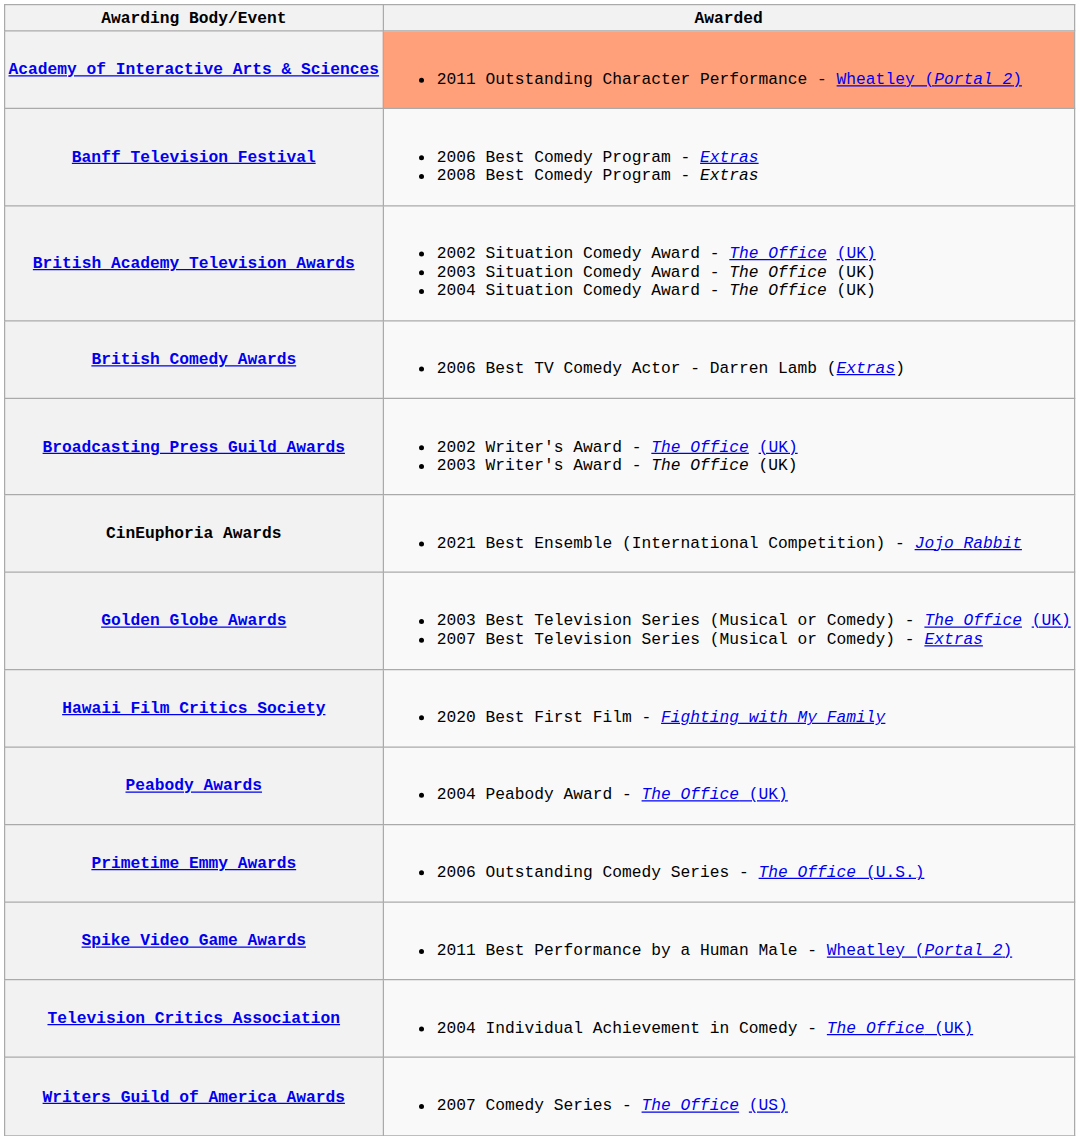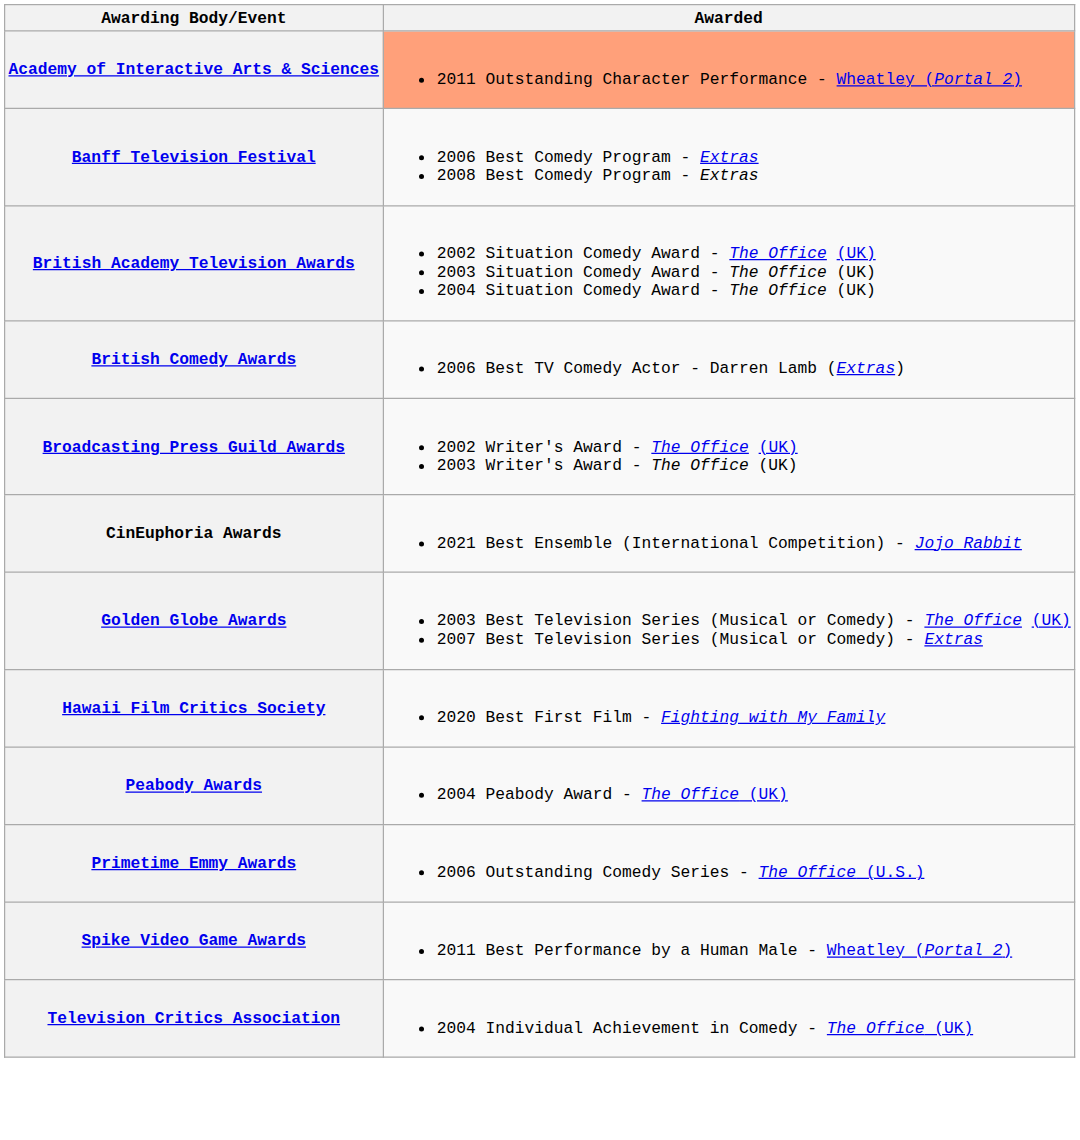 <table class="wikitable">
 <tr>
 <th>Awarding Body/Event</th>
 <th>Awarded</th>
 </tr>
 <tr>
 <th><a href='#'>Academy of Interactive Arts & Sciences</a></th>
 <td style="background: lightsalmon;"><br><ul><li>2011 Outstanding Character Performance - <a href='#'>Wheatley (<em>Portal 2</em>)</a></li></ul></td>
 </tr>
 <tr>
 <th><a href='#'>Banff Television Festival</a></th>
 <td><br><ul><li>2006 Best Comedy Program - <em><a href='#'>Extras</a></em></li><li>2008 Best Comedy Program - <em>Extras</em></li></ul></td>
 </tr>
 <tr>
 <th><a href='#'>British Academy Television Awards</a></th>
 <td><br><ul><li>2002 Situation Comedy Award - <em><a href='#'>The Office</a></em> <a href='#'>(UK)</a></li><li>2003 Situation Comedy Award - <em>The Office</em> (UK)</li><li>2004 Situation Comedy Award - <em>The Office</em> (UK)</li></ul></td>
 </tr>
 <tr>
 <th><a href='#'>British Comedy Awards</a></th>
 <td><br><ul><li>2006 Best TV Comedy Actor - Darren Lamb (<em><a href='#'>Extras</a></em>)</li></ul></td>
 </tr>
 <tr>
 <th><a href='#'>Broadcasting Press Guild Awards</a></th>
 <td><br><ul><li>2002 Writer's Award - <em><a href='#'>The Office</a></em> <a href='#'>(UK)</a></li><li>2003 Writer's Award - <em>The Office</em> (UK)</li></ul></td>
 </tr>
 <tr>
 <th>CinEuphoria Awards</th>
 <td><br><ul><li>2021 Best Ensemble (International Competition) - <em><a href='#'>Jojo Rabbit</a></em></li></ul></td>
 </tr>
 <tr>
 <th><a href='#'>Golden Globe Awards</a></th>
 <td><br><ul><li>2003 Best Television Series (Musical or Comedy) - <em><a href='#'>The Office</a></em> <a href='#'>(UK)</a></li><li>2007 Best Television Series (Musical or Comedy) - <em><a href='#'>Extras</a></em></li></ul></td>
 </tr>
 <tr>
 <th><a href='#'>Hawaii Film Critics Society</a></th>
 <td><br><ul><li>2020 Best First Film - <em><a href='#'>Fighting with My Family</a></em></li></ul></td>
 </tr>
 <tr>
 <th><a href='#'>Peabody Awards</a></th>
 <td><br><ul><li>2004 Peabody Award - <a href='#'><em>The Office</em> (UK)</a></li></ul></td>
 </tr>
 <tr>
 <th><a href='#'>Primetime Emmy Awards</a></th>
 <td><br><ul><li>2006 Outstanding Comedy Series - <a href='#'><em>The Office</em> (U.S.)</a></li></ul></td>
 </tr>
 <tr>
 <th><a href='#'>Spike Video Game Awards</a></th>
 <td><br><ul><li>2011 Best Performance by a Human Male - <a href='#'>Wheatley (<em>Portal 2</em>)</a></li></ul></td>
 </tr>
 <tr>
 <th><a href='#'>Television Critics Association</a></th>
 <td><br><ul><li>2004 Individual Achievement in Comedy - <a href='#'><em>The Office</em> (UK)</a></li></ul></td>
 </tr>
-<tr>
-<th><a href='#'>Writers Guild of America Awards</a></th>
-<td><br><ul><li>2007 Comedy Series - <em><a href='#'>The Office</a></em> <a href='#'>(US)</a></li></ul></td>
-</tr>
 </table>
